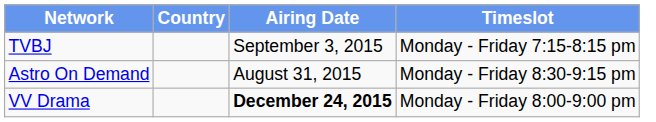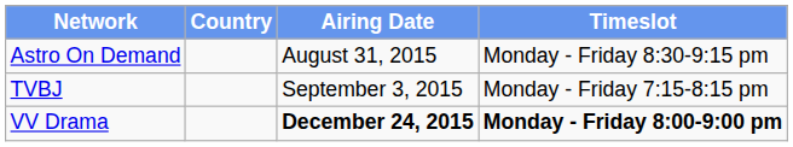 <table class="wikitable">
 <tr style="background:cornflowerblue; color:white" align="center">
 </tr>
 <tr>
 <th style="background:cornflowerblue; color:white" align="center">Network</th>
 <th style="background:cornflowerblue; color:white" align="center">Country</th>
 <th style="background:cornflowerblue; color:white" align="center">Airing Date</th>
 <th style="background:cornflowerblue; color:white" align="center">Timeslot</th>
 </tr>
 <tr>
+<td><a href='#'>Astro On Demand</a></td>
+<td></td>
+<td>August 31, 2015</td>
+<td>Monday - Friday  8:30-9:15 pm</td>
+</tr>
+<tr>
 <td><a href='#'>TVBJ</a></td>
 <td></td>
 <td>September 3, 2015</td>
 <td>Monday - Friday 7:15-8:15 pm</td>
 </tr>
 <tr>
-<td><a href='#'>Astro On Demand</a></td>
-<td></td>
-<td>August 31, 2015</td>
-<td>Monday - Friday  8:30-9:15 pm</td>
-</tr>
-<tr>
 <td><a href='#'>VV Drama</a></td>
 <td></td>
 <td><strong>December 24, 2015</strong></td>
-<td>Monday - Friday 8:00-9:00 pm</td>
+<td><strong>Monday - Friday 8:00-9:00 pm</strong></td>
 </tr>
 </table>
